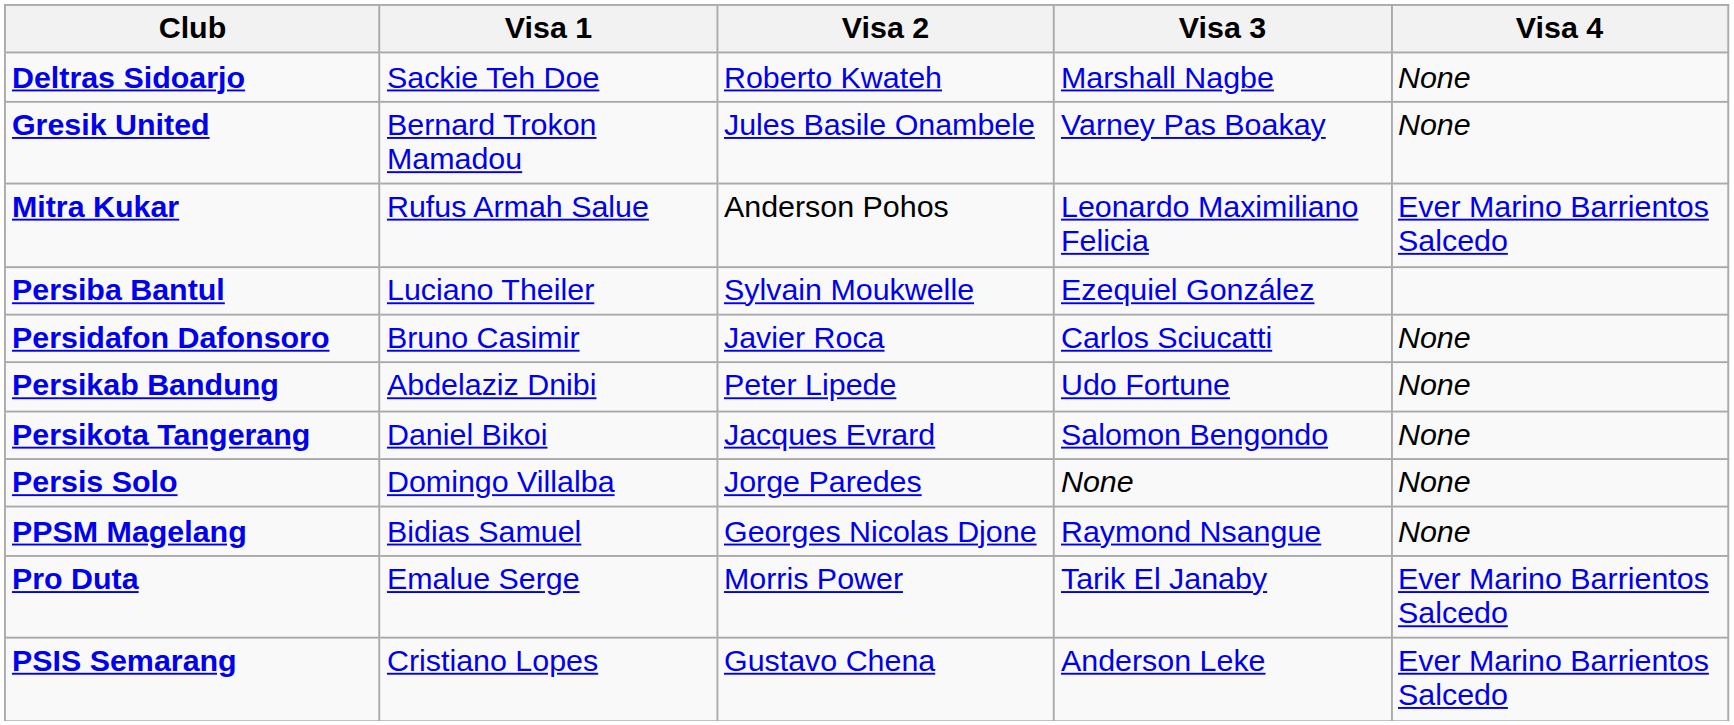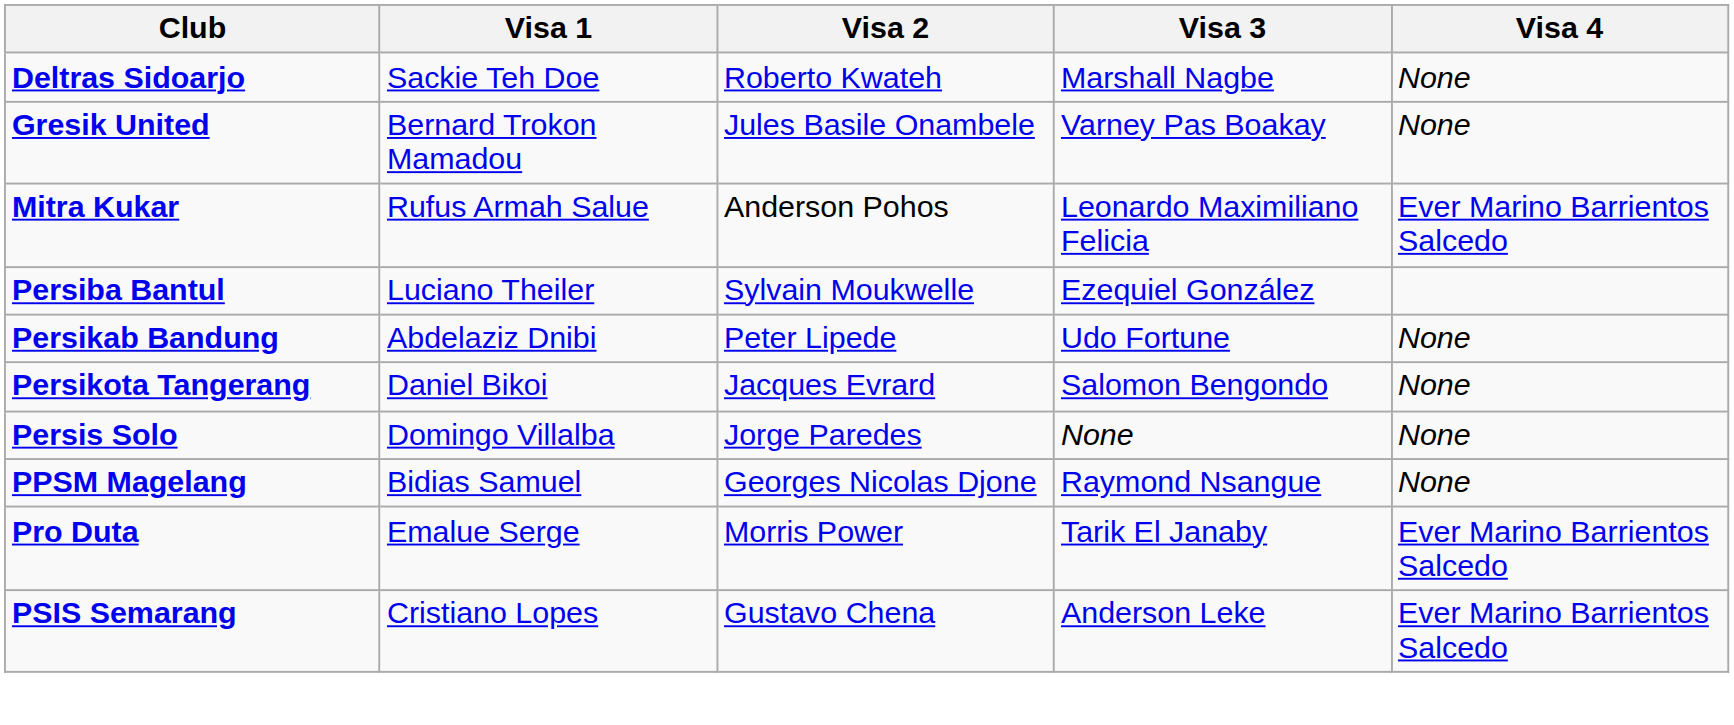 <table class="wikitable">
 <tr>
 <th style="width:190px;">Club</th>
 <th style="width:170px;">Visa 1</th>
 <th style="width:170px;">Visa 2</th>
 <th style="width:170px;">Visa 3</th>
 <th style="width:170px;">Visa 4</th>
 </tr>
 <tr style="vertical-align:top;">
 <td><strong><a href='#'>Deltras Sidoarjo</a></strong></td>
 <td> <a href='#'>Sackie Teh Doe</a></td>
 <td> <a href='#'>Roberto Kwateh</a></td>
 <td> <a href='#'>Marshall Nagbe</a></td>
 <td><em>None</em></td>
 </tr>
 <tr style="vertical-align:top;">
 <td><strong><a href='#'>Gresik United</a></strong></td>
 <td> <a href='#'>Bernard Trokon Mamadou</a></td>
 <td> <a href='#'>Jules Basile Onambele</a></td>
 <td> <a href='#'>Varney Pas Boakay</a></td>
 <td><em>None</em></td>
 </tr>
 <tr style="vertical-align:top;">
 <td><strong><a href='#'>Mitra Kukar</a></strong></td>
 <td> <a href='#'>Rufus Armah Salue</a></td>
 <td> Anderson Pohos</td>
 <td> <a href='#'>Leonardo Maximiliano Felicia</a></td>
 <td> <a href='#'>Ever Marino Barrientos Salcedo</a></td>
 </tr>
 <tr style="vertical-align:top;">
 <td><strong><a href='#'>Persiba Bantul</a></strong></td>
 <td> <a href='#'>Luciano Theiler</a></td>
 <td> <a href='#'>Sylvain Moukwelle</a></td>
 <td> <a href='#'>Ezequiel González</a></td>
-</tr>
-<tr style="vertical-align:top;">
-<td><strong><a href='#'>Persidafon Dafonsoro</a></strong></td>
-<td> <a href='#'>Bruno Casimir</a></td>
-<td> <a href='#'>Javier Roca</a></td>
-<td> <a href='#'>Carlos Sciucatti</a></td>
-<td><em>None</em></td>
 </tr>
 <tr style="vertical-align:top;">
 <td><strong><a href='#'>Persikab Bandung</a></strong></td>
 <td> <a href='#'>Abdelaziz Dnibi</a></td>
 <td> <a href='#'>Peter Lipede</a></td>
 <td> <a href='#'>Udo Fortune</a></td>
 <td><em>None</em></td>
 </tr>
 <tr style="vertical-align:top;">
 <td><strong><a href='#'>Persikota Tangerang</a></strong></td>
 <td> <a href='#'>Daniel Bikoi</a></td>
 <td> <a href='#'>Jacques Evrard</a></td>
 <td> <a href='#'>Salomon Bengondo</a></td>
 <td><em>None</em></td>
 </tr>
 <tr style="vertical-align:top;">
 <td><strong><a href='#'>Persis Solo</a></strong></td>
 <td> <a href='#'>Domingo Villalba</a></td>
 <td> <a href='#'>Jorge Paredes</a></td>
 <td><em>None</em></td>
 <td><em>None</em></td>
 </tr>
 <tr style="vertical-align:top;">
 <td><strong><a href='#'>PPSM Magelang</a></strong></td>
 <td> <a href='#'>Bidias Samuel</a></td>
 <td> <a href='#'>Georges Nicolas Djone</a></td>
 <td> <a href='#'>Raymond Nsangue</a></td>
 <td><em>None</em></td>
 </tr>
 <tr style="vertical-align:top;">
 <td><strong><a href='#'>Pro Duta</a></strong></td>
 <td> <a href='#'>Emalue Serge</a></td>
 <td> <a href='#'>Morris Power</a></td>
 <td> <a href='#'>Tarik El Janaby</a></td>
 <td> <a href='#'>Ever Marino Barrientos Salcedo</a></td>
 </tr>
 <tr style="vertical-align:top;">
 <td><strong><a href='#'>PSIS Semarang</a></strong></td>
 <td> <a href='#'>Cristiano Lopes</a></td>
 <td> <a href='#'>Gustavo Chena</a></td>
 <td> <a href='#'>Anderson Leke</a></td>
 <td> <a href='#'>Ever Marino Barrientos Salcedo</a></td>
 </tr>
 </table>
